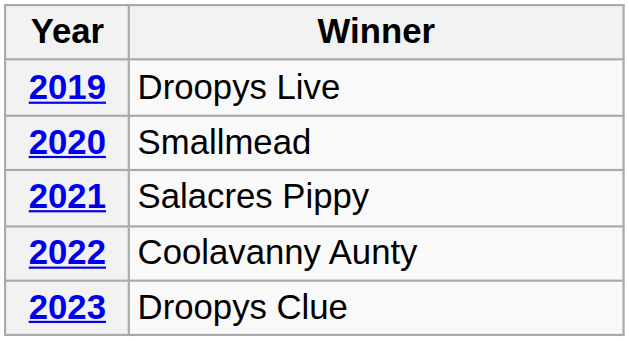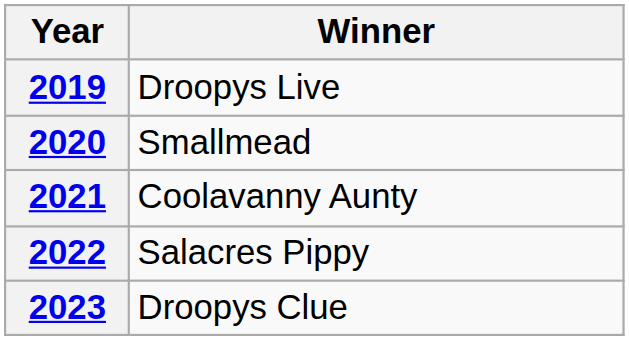 <table class="wikitable">
 <tr>
 <th width=50>Year</th>
 <th width=220>Winner</th>
 </tr>
 <tr>
 <th><a href='#'>2019</a></th>
 <td>Droopys Live </td>
 </tr>
 <tr>
 <th><a href='#'>2020</a></th>
 <td>Smallmead</td>
 </tr>
 <tr>
 <th><a href='#'>2021</a></th>
-<td>Salacres Pippy</td>
+<td>Coolavanny Aunty</td>
 </tr>
 <tr>
 <th><a href='#'>2022</a></th>
-<td>Coolavanny Aunty</td>
+<td>Salacres Pippy</td>
 </tr>
 <tr>
 <th><a href='#'>2023</a></th>
 <td>Droopys Clue</td>
 </tr>
 </table>
